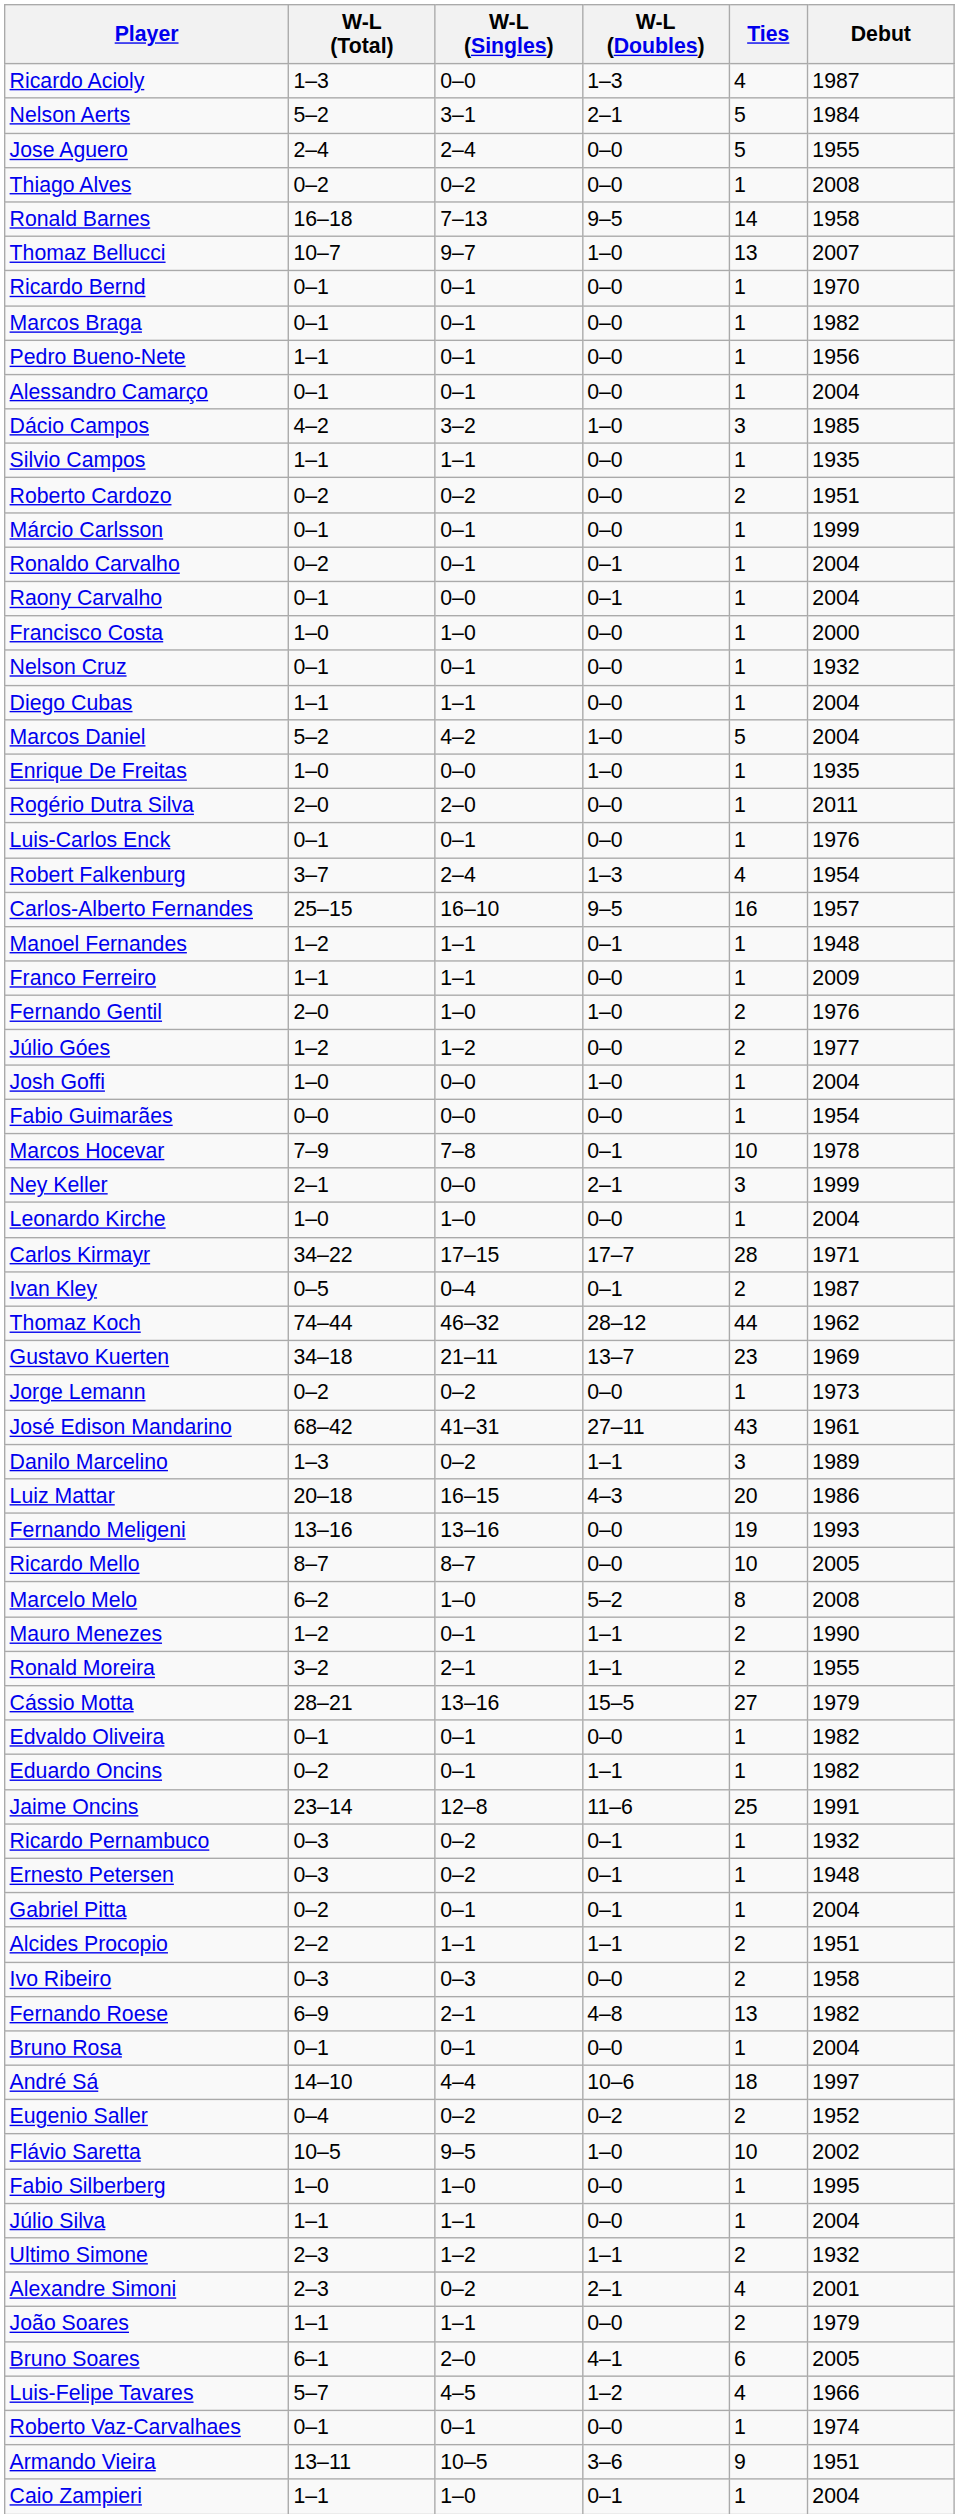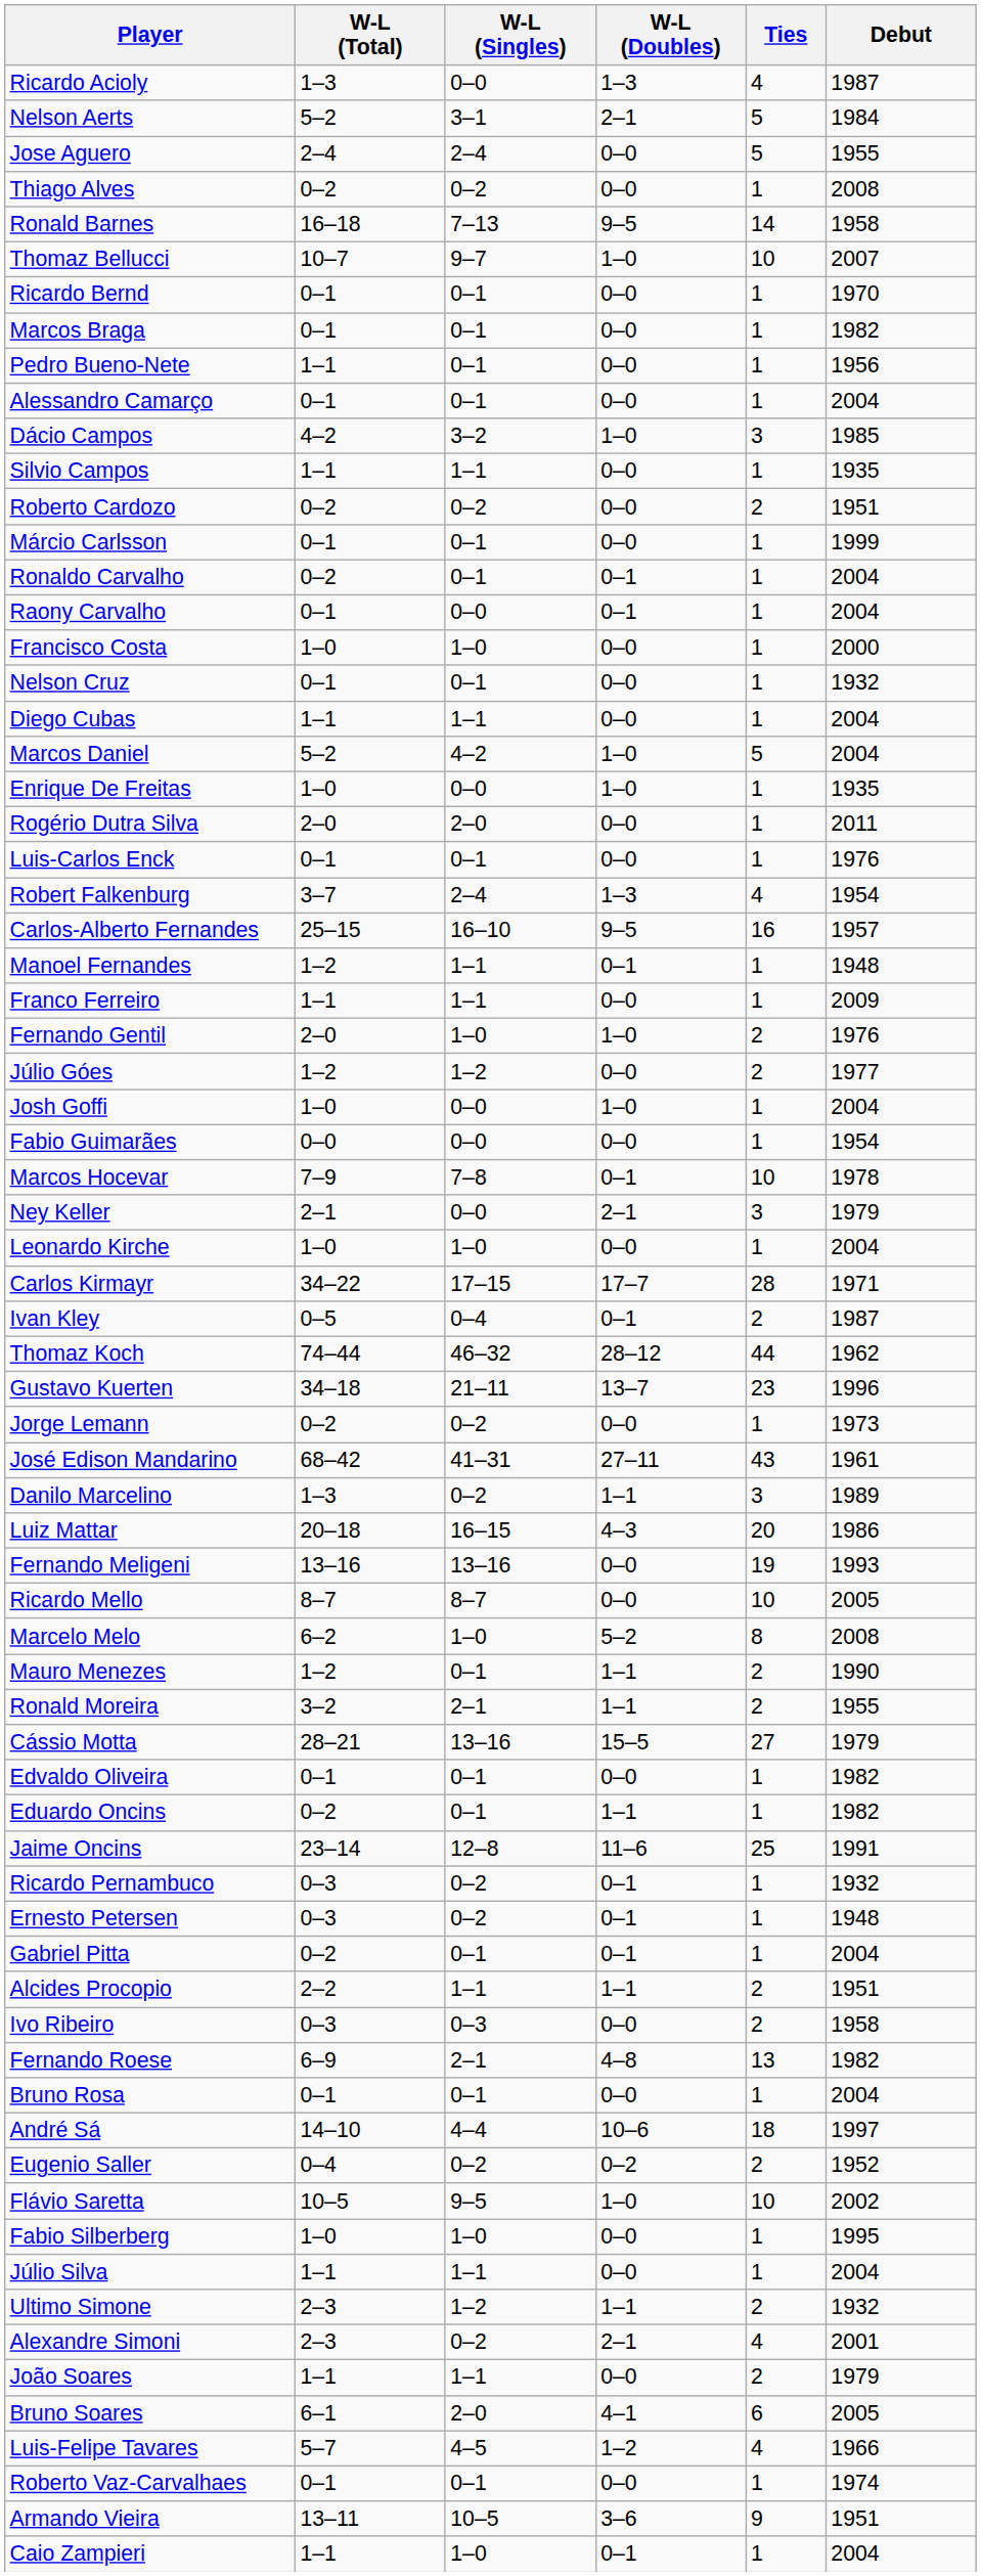 <table class="wikitable sortable" style=font-size:97%>
 <tr>
 <th width=200><a href='#'>Player</a></th>
 <th width=100>W-L<br>(Total)</th>
 <th width=100>W-L<br>(<a href='#'>Singles</a>)</th>
 <th width=100>W-L<br>(<a href='#'>Doubles</a>)</th>
 <th width=50><a href='#'>Ties</a></th>
 <th width=100>Debut</th>
 </tr>
 <tr>
 <td><a href='#'>Ricardo Acioly</a></td>
 <td>1–3</td>
 <td>0–0</td>
 <td>1–3</td>
 <td>4</td>
 <td>1987</td>
 </tr>
 <tr>
 <td><a href='#'>Nelson Aerts</a></td>
 <td>5–2</td>
 <td>3–1</td>
 <td>2–1</td>
 <td>5</td>
 <td>1984</td>
 </tr>
 <tr>
 <td><a href='#'>Jose Aguero</a></td>
 <td>2–4</td>
 <td>2–4</td>
 <td>0–0</td>
 <td>5</td>
 <td>1955</td>
 </tr>
 <tr>
 <td><a href='#'>Thiago Alves</a></td>
 <td>0–2</td>
 <td>0–2</td>
 <td>0–0</td>
 <td>1</td>
 <td>2008</td>
 </tr>
 <tr>
 <td><a href='#'>Ronald Barnes</a></td>
 <td>16–18</td>
 <td>7–13</td>
 <td>9–5</td>
 <td>14</td>
 <td>1958</td>
 </tr>
 <tr>
 <td><a href='#'>Thomaz Bellucci</a></td>
 <td>10–7</td>
 <td>9–7</td>
 <td>1–0</td>
-<td>13</td>
+<td>10</td>
 <td>2007</td>
 </tr>
 <tr>
 <td><a href='#'>Ricardo Bernd</a></td>
 <td>0–1</td>
 <td>0–1</td>
 <td>0–0</td>
 <td>1</td>
 <td>1970</td>
 </tr>
 <tr>
 <td><a href='#'>Marcos Braga</a></td>
 <td>0–1</td>
 <td>0–1</td>
 <td>0–0</td>
 <td>1</td>
 <td>1982</td>
 </tr>
 <tr>
 <td><a href='#'>Pedro Bueno-Nete</a></td>
 <td>1–1</td>
 <td>0–1</td>
 <td>0–0</td>
 <td>1</td>
 <td>1956</td>
 </tr>
 <tr>
 <td><a href='#'>Alessandro Camarço</a></td>
 <td>0–1</td>
 <td>0–1</td>
 <td>0–0</td>
 <td>1</td>
 <td>2004</td>
 </tr>
 <tr>
 <td><a href='#'>Dácio Campos</a></td>
 <td>4–2</td>
 <td>3–2</td>
 <td>1–0</td>
 <td>3</td>
 <td>1985</td>
 </tr>
 <tr>
 <td><a href='#'>Silvio Campos</a></td>
 <td>1–1</td>
 <td>1–1</td>
 <td>0–0</td>
 <td>1</td>
 <td>1935</td>
 </tr>
 <tr>
 <td><a href='#'>Roberto Cardozo</a></td>
 <td>0–2</td>
 <td>0–2</td>
 <td>0–0</td>
 <td>2</td>
 <td>1951</td>
 </tr>
 <tr>
 <td><a href='#'>Márcio Carlsson</a></td>
 <td>0–1</td>
 <td>0–1</td>
 <td>0–0</td>
 <td>1</td>
 <td>1999</td>
 </tr>
 <tr>
 <td><a href='#'>Ronaldo Carvalho</a></td>
 <td>0–2</td>
 <td>0–1</td>
 <td>0–1</td>
 <td>1</td>
 <td>2004</td>
 </tr>
 <tr>
 <td><a href='#'>Raony Carvalho</a></td>
 <td>0–1</td>
 <td>0–0</td>
 <td>0–1</td>
 <td>1</td>
 <td>2004</td>
 </tr>
 <tr>
 <td><a href='#'>Francisco Costa</a></td>
 <td>1–0</td>
 <td>1–0</td>
 <td>0–0</td>
 <td>1</td>
 <td>2000</td>
 </tr>
 <tr>
 <td><a href='#'>Nelson Cruz</a></td>
 <td>0–1</td>
 <td>0–1</td>
 <td>0–0</td>
 <td>1</td>
 <td>1932</td>
 </tr>
 <tr>
 <td><a href='#'>Diego Cubas</a></td>
 <td>1–1</td>
 <td>1–1</td>
 <td>0–0</td>
 <td>1</td>
 <td>2004</td>
 </tr>
 <tr>
 <td><a href='#'>Marcos Daniel</a></td>
 <td>5–2</td>
 <td>4–2</td>
 <td>1–0</td>
 <td>5</td>
 <td>2004</td>
 </tr>
 <tr>
 <td><a href='#'>Enrique De Freitas</a></td>
 <td>1–0</td>
 <td>0–0</td>
 <td>1–0</td>
 <td>1</td>
 <td>1935</td>
 </tr>
 <tr>
 <td><a href='#'>Rogério Dutra Silva</a></td>
 <td>2–0</td>
 <td>2–0</td>
 <td>0–0</td>
 <td>1</td>
 <td>2011</td>
 </tr>
 <tr>
 <td><a href='#'>Luis-Carlos Enck</a></td>
 <td>0–1</td>
 <td>0–1</td>
 <td>0–0</td>
 <td>1</td>
 <td>1976</td>
 </tr>
 <tr>
 <td><a href='#'>Robert Falkenburg</a></td>
 <td>3–7</td>
 <td>2–4</td>
 <td>1–3</td>
 <td>4</td>
 <td>1954</td>
 </tr>
 <tr>
 <td><a href='#'>Carlos-Alberto Fernandes</a></td>
 <td>25–15</td>
 <td>16–10</td>
 <td>9–5</td>
 <td>16</td>
 <td>1957</td>
 </tr>
 <tr>
 <td><a href='#'>Manoel Fernandes</a></td>
 <td>1–2</td>
 <td>1–1</td>
 <td>0–1</td>
 <td>1</td>
 <td>1948</td>
 </tr>
 <tr>
 <td><a href='#'>Franco Ferreiro</a></td>
 <td>1–1</td>
 <td>1–1</td>
 <td>0–0</td>
 <td>1</td>
 <td>2009</td>
 </tr>
 <tr>
 <td><a href='#'>Fernando Gentil</a></td>
 <td>2–0</td>
 <td>1–0</td>
 <td>1–0</td>
 <td>2</td>
 <td>1976</td>
 </tr>
 <tr>
 <td><a href='#'>Júlio Góes</a></td>
 <td>1–2</td>
 <td>1–2</td>
 <td>0–0</td>
 <td>2</td>
 <td>1977</td>
 </tr>
 <tr>
 <td><a href='#'>Josh Goffi</a></td>
 <td>1–0</td>
 <td>0–0</td>
 <td>1–0</td>
 <td>1</td>
 <td>2004</td>
 </tr>
 <tr>
 <td><a href='#'>Fabio Guimarães</a></td>
 <td>0–0</td>
 <td>0–0</td>
 <td>0–0</td>
 <td>1</td>
 <td>1954</td>
 </tr>
 <tr>
 <td><a href='#'>Marcos Hocevar</a></td>
 <td>7–9</td>
 <td>7–8</td>
 <td>0–1</td>
 <td>10</td>
 <td>1978</td>
 </tr>
 <tr>
 <td><a href='#'>Ney Keller</a></td>
 <td>2–1</td>
 <td>0–0</td>
 <td>2–1</td>
 <td>3</td>
-<td>1999</td>
+<td>1979</td>
 </tr>
 <tr>
 <td><a href='#'>Leonardo Kirche</a></td>
 <td>1–0</td>
 <td>1–0</td>
 <td>0–0</td>
 <td>1</td>
 <td>2004</td>
 </tr>
 <tr>
 <td><a href='#'>Carlos Kirmayr</a></td>
 <td>34–22</td>
 <td>17–15</td>
 <td>17–7</td>
 <td>28</td>
 <td>1971</td>
 </tr>
 <tr>
 <td><a href='#'>Ivan Kley</a></td>
 <td>0–5</td>
 <td>0–4</td>
 <td>0–1</td>
 <td>2</td>
 <td>1987</td>
 </tr>
 <tr>
 <td><a href='#'>Thomaz Koch</a></td>
 <td>74–44</td>
 <td>46–32</td>
 <td>28–12</td>
 <td>44</td>
 <td>1962</td>
 </tr>
 <tr>
 <td><a href='#'>Gustavo Kuerten</a></td>
 <td>34–18</td>
 <td>21–11</td>
 <td>13–7</td>
 <td>23</td>
-<td>1969</td>
+<td>1996</td>
 </tr>
 <tr>
 <td><a href='#'>Jorge Lemann</a></td>
 <td>0–2</td>
 <td>0–2</td>
 <td>0–0</td>
 <td>1</td>
 <td>1973</td>
 </tr>
 <tr>
 <td><a href='#'>José Edison Mandarino</a></td>
 <td>68–42</td>
 <td>41–31</td>
 <td>27–11</td>
 <td>43</td>
 <td>1961</td>
 </tr>
 <tr>
 <td><a href='#'>Danilo Marcelino</a></td>
 <td>1–3</td>
 <td>0–2</td>
 <td>1–1</td>
 <td>3</td>
 <td>1989</td>
 </tr>
 <tr>
 <td><a href='#'>Luiz Mattar</a></td>
 <td>20–18</td>
 <td>16–15</td>
 <td>4–3</td>
 <td>20</td>
 <td>1986</td>
 </tr>
 <tr>
 <td><a href='#'>Fernando Meligeni</a></td>
 <td>13–16</td>
 <td>13–16</td>
 <td>0–0</td>
 <td>19</td>
 <td>1993</td>
 </tr>
 <tr>
 <td><a href='#'>Ricardo Mello</a></td>
 <td>8–7</td>
 <td>8–7</td>
 <td>0–0</td>
 <td>10</td>
 <td>2005</td>
 </tr>
 <tr>
 <td><a href='#'>Marcelo Melo</a></td>
 <td>6–2</td>
 <td>1–0</td>
 <td>5–2</td>
 <td>8</td>
 <td>2008</td>
 </tr>
 <tr>
 <td><a href='#'>Mauro Menezes</a></td>
 <td>1–2</td>
 <td>0–1</td>
 <td>1–1</td>
 <td>2</td>
 <td>1990</td>
 </tr>
 <tr>
 <td><a href='#'>Ronald Moreira</a></td>
 <td>3–2</td>
 <td>2–1</td>
 <td>1–1</td>
 <td>2</td>
 <td>1955</td>
 </tr>
 <tr>
 <td><a href='#'>Cássio Motta</a></td>
 <td>28–21</td>
 <td>13–16</td>
 <td>15–5</td>
 <td>27</td>
 <td>1979</td>
 </tr>
 <tr>
 <td><a href='#'>Edvaldo Oliveira</a></td>
 <td>0–1</td>
 <td>0–1</td>
 <td>0–0</td>
 <td>1</td>
 <td>1982</td>
 </tr>
 <tr>
 <td><a href='#'>Eduardo Oncins</a></td>
 <td>0–2</td>
 <td>0–1</td>
 <td>1–1</td>
 <td>1</td>
 <td>1982</td>
 </tr>
 <tr>
 <td><a href='#'>Jaime Oncins</a></td>
 <td>23–14</td>
 <td>12–8</td>
 <td>11–6</td>
 <td>25</td>
 <td>1991</td>
 </tr>
 <tr>
 <td><a href='#'>Ricardo Pernambuco</a></td>
 <td>0–3</td>
 <td>0–2</td>
 <td>0–1</td>
 <td>1</td>
 <td>1932</td>
 </tr>
 <tr>
 <td><a href='#'>Ernesto Petersen</a></td>
 <td>0–3</td>
 <td>0–2</td>
 <td>0–1</td>
 <td>1</td>
 <td>1948</td>
 </tr>
 <tr>
 <td><a href='#'>Gabriel Pitta</a></td>
 <td>0–2</td>
 <td>0–1</td>
 <td>0–1</td>
 <td>1</td>
 <td>2004</td>
 </tr>
 <tr>
 <td><a href='#'>Alcides Procopio</a></td>
 <td>2–2</td>
 <td>1–1</td>
 <td>1–1</td>
 <td>2</td>
 <td>1951</td>
 </tr>
 <tr>
 <td><a href='#'>Ivo Ribeiro</a></td>
 <td>0–3</td>
 <td>0–3</td>
 <td>0–0</td>
 <td>2</td>
 <td>1958</td>
 </tr>
 <tr>
 <td><a href='#'>Fernando Roese</a></td>
 <td>6–9</td>
 <td>2–1</td>
 <td>4–8</td>
 <td>13</td>
 <td>1982</td>
 </tr>
 <tr>
 <td><a href='#'>Bruno Rosa</a></td>
 <td>0–1</td>
 <td>0–1</td>
 <td>0–0</td>
 <td>1</td>
 <td>2004</td>
 </tr>
 <tr>
 <td><a href='#'>André Sá</a></td>
 <td>14–10</td>
 <td>4–4</td>
 <td>10–6</td>
 <td>18</td>
 <td>1997</td>
 </tr>
 <tr>
 <td><a href='#'>Eugenio Saller</a></td>
 <td>0–4</td>
 <td>0–2</td>
 <td>0–2</td>
 <td>2</td>
 <td>1952</td>
 </tr>
 <tr>
 <td><a href='#'>Flávio Saretta</a></td>
 <td>10–5</td>
 <td>9–5</td>
 <td>1–0</td>
 <td>10</td>
 <td>2002</td>
 </tr>
 <tr>
 <td><a href='#'>Fabio Silberberg</a></td>
 <td>1–0</td>
 <td>1–0</td>
 <td>0–0</td>
 <td>1</td>
 <td>1995</td>
 </tr>
 <tr>
 <td><a href='#'>Júlio Silva</a></td>
 <td>1–1</td>
 <td>1–1</td>
 <td>0–0</td>
 <td>1</td>
 <td>2004</td>
 </tr>
 <tr>
 <td><a href='#'>Ultimo Simone</a></td>
 <td>2–3</td>
 <td>1–2</td>
 <td>1–1</td>
 <td>2</td>
 <td>1932</td>
 </tr>
 <tr>
 <td><a href='#'>Alexandre Simoni</a></td>
 <td>2–3</td>
 <td>0–2</td>
 <td>2–1</td>
 <td>4</td>
 <td>2001</td>
 </tr>
 <tr>
 <td><a href='#'>João Soares</a></td>
 <td>1–1</td>
 <td>1–1</td>
 <td>0–0</td>
 <td>2</td>
 <td>1979</td>
 </tr>
 <tr>
 <td><a href='#'>Bruno Soares</a></td>
 <td>6–1</td>
 <td>2–0</td>
 <td>4–1</td>
 <td>6</td>
 <td>2005</td>
 </tr>
 <tr>
 <td><a href='#'>Luis-Felipe Tavares</a></td>
 <td>5–7</td>
 <td>4–5</td>
 <td>1–2</td>
 <td>4</td>
 <td>1966</td>
 </tr>
 <tr>
 <td><a href='#'>Roberto Vaz-Carvalhaes</a></td>
 <td>0–1</td>
 <td>0–1</td>
 <td>0–0</td>
 <td>1</td>
 <td>1974</td>
 </tr>
 <tr>
 <td><a href='#'>Armando Vieira</a></td>
 <td>13–11</td>
 <td>10–5</td>
 <td>3–6</td>
 <td>9</td>
 <td>1951</td>
 </tr>
 <tr>
 <td><a href='#'>Caio Zampieri</a></td>
 <td>1–1</td>
 <td>1–0</td>
 <td>0–1</td>
 <td>1</td>
 <td>2004</td>
 </tr>
 </table>
